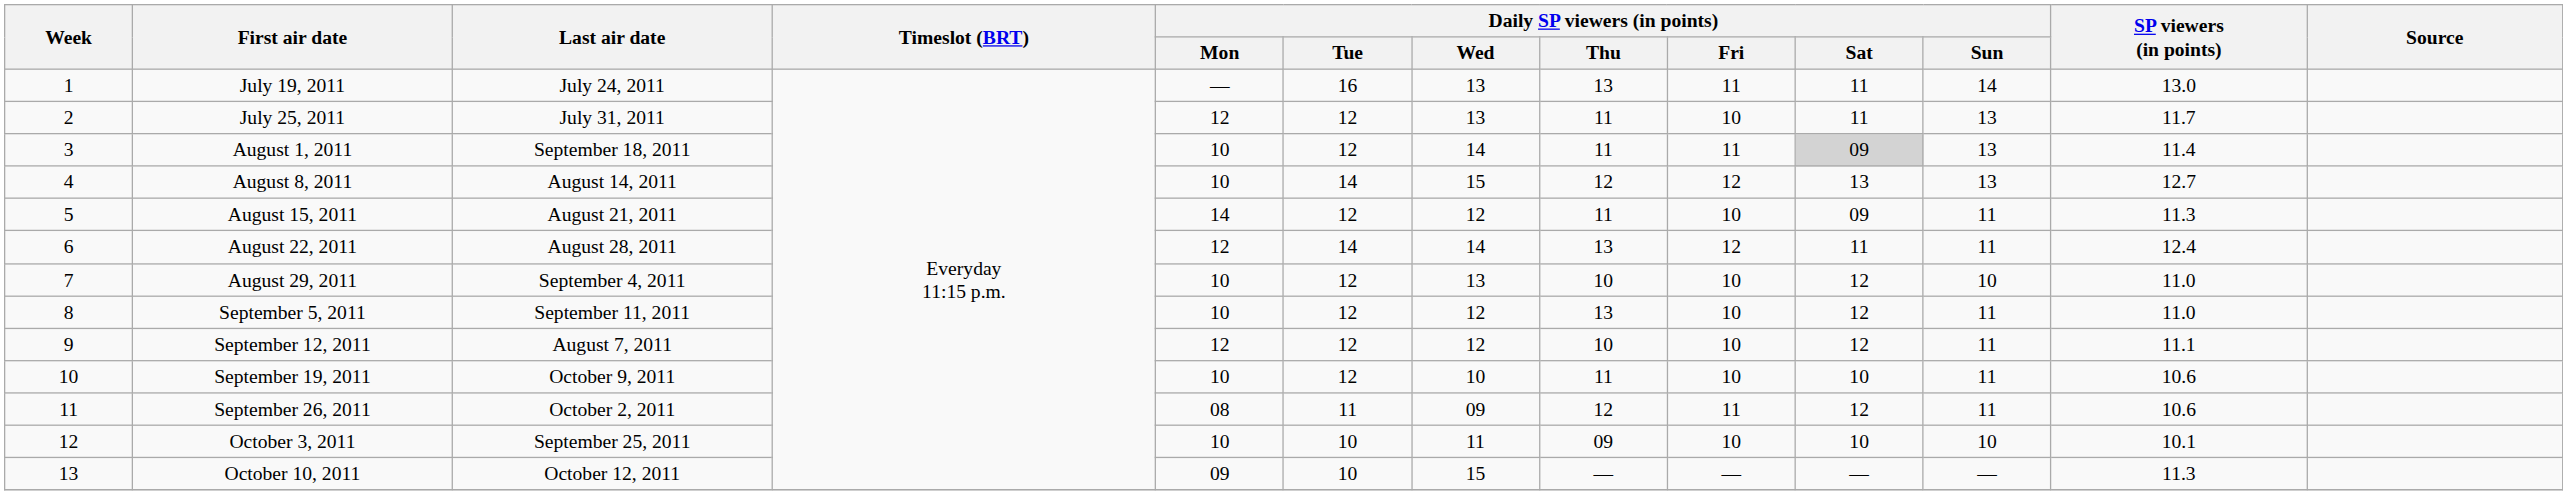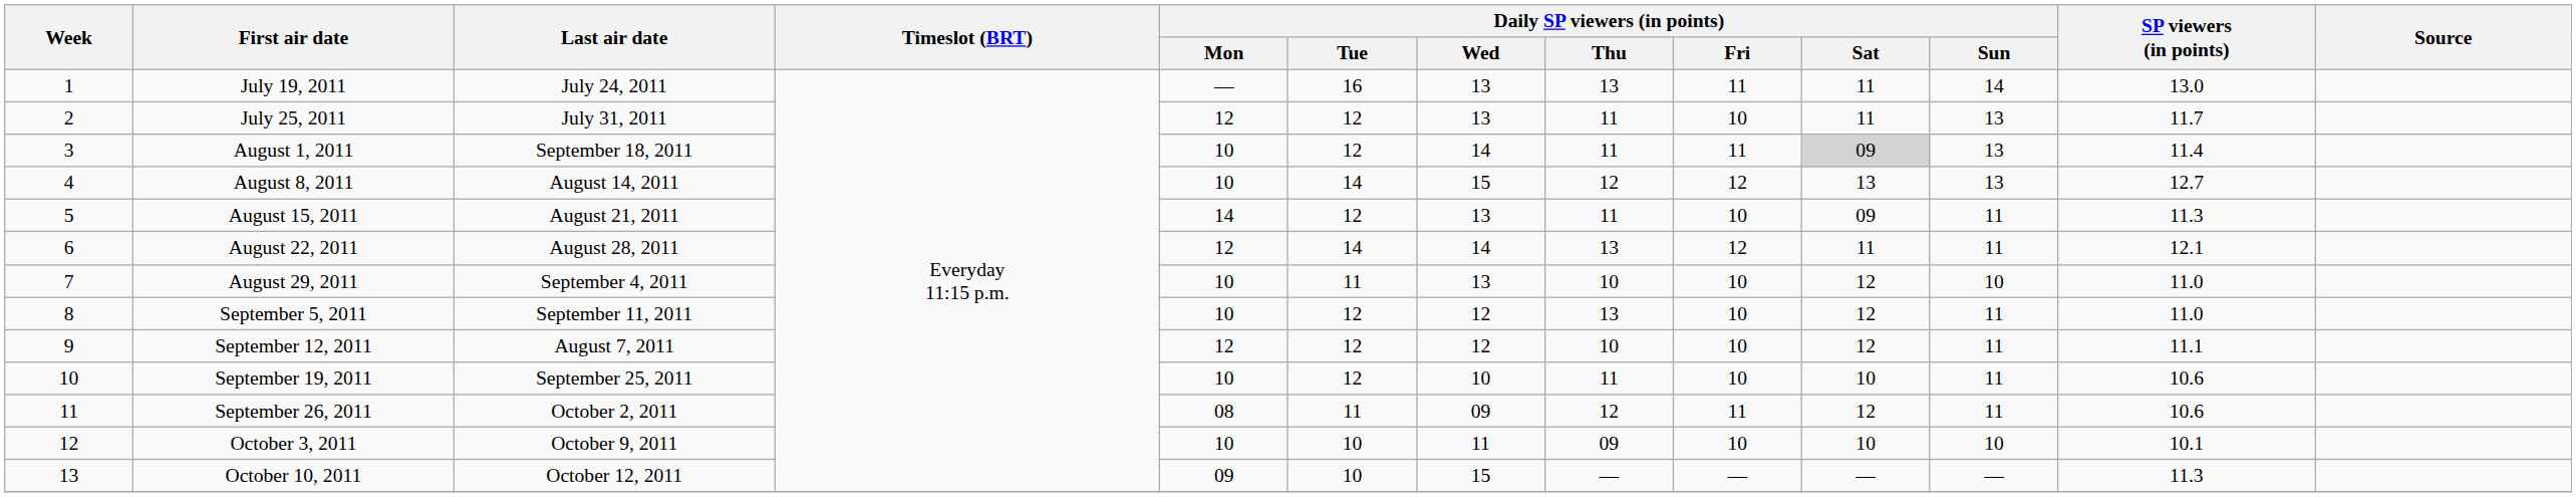 <table class="wikitable sortable" style="text-align:center; font-size:95%; width: 100%">
 <tr>
 <th rowspan=2 style="width:05.0%;">Week</th>
 <th rowspan=2 style="width:12.5%;">First air date</th>
 <th rowspan=2 style="width:12.5%;">Last air date</th>
 <th rowspan=2 style="width:15.0%;">Timeslot (<a href='#'>BRT</a>)</th>
 <th colspan=7 style="width:35.0%;">Daily <a href='#'>SP</a> viewers (in points)</th>
 <th rowspan=2 style="width:10.0%;"><a href='#'>SP</a> viewers<br>(in points)</th>
 <th rowspan=2 style="width:10.0%;">Source</th>
 </tr>
 <tr>
 <th style="width:05.0%;">Mon</th>
 <th style="width:05.0%;">Tue</th>
 <th style="width:05.0%;">Wed</th>
 <th style="width:05.0%;">Thu</th>
 <th style="width:05.0%;">Fri</th>
 <th style="width:05.0%;">Sat</th>
 <th style="width:05.0%;">Sun</th>
 </tr>
 <tr>
 <td>1</td>
 <td>July 19, 2011</td>
 <td>July 24, 2011</td>
 <td rowspan=13>Everyday<br>11:15 p.m.</td>
 <td>—</td>
 <td>16</td>
 <td>13</td>
 <td>13</td>
 <td>11</td>
 <td>11</td>
 <td>14</td>
 <td>13.0</td>
 <td></td>
 </tr>
 <tr>
 <td>2</td>
 <td>July 25, 2011</td>
 <td>July 31, 2011</td>
 <td>12</td>
 <td>12</td>
 <td>13</td>
 <td>11</td>
 <td>10</td>
 <td>11</td>
 <td>13</td>
 <td>11.7</td>
 <td></td>
 </tr>
 <tr>
 <td>3</td>
 <td>August 1, 2011</td>
 <td>September 18, 2011</td>
 <td>10</td>
 <td>12</td>
 <td>14</td>
 <td>11</td>
 <td>11</td>
 <td style="background: lightgrey;">09</td>
 <td>13</td>
 <td>11.4</td>
 <td></td>
 </tr>
 <tr>
 <td>4</td>
 <td>August 8, 2011</td>
 <td>August 14, 2011</td>
 <td>10</td>
 <td>14</td>
 <td>15</td>
 <td>12</td>
 <td>12</td>
 <td>13</td>
 <td>13</td>
 <td>12.7</td>
 <td></td>
 </tr>
 <tr>
 <td>5</td>
 <td>August 15, 2011</td>
 <td>August 21, 2011</td>
 <td>14</td>
 <td>12</td>
-<td>12</td>
+<td>13</td>
 <td>11</td>
 <td>10</td>
 <td>09</td>
 <td>11</td>
 <td>11.3</td>
 <td></td>
 </tr>
 <tr>
 <td>6</td>
 <td>August 22, 2011</td>
 <td>August 28, 2011</td>
 <td>12</td>
 <td>14</td>
 <td>14</td>
 <td>13</td>
 <td>12</td>
 <td>11</td>
 <td>11</td>
-<td>12.4</td>
+<td>12.1</td>
 <td></td>
 </tr>
 <tr>
 <td>7</td>
 <td>August 29, 2011</td>
 <td>September 4, 2011</td>
 <td>10</td>
-<td>12</td>
+<td>11</td>
 <td>13</td>
 <td>10</td>
 <td>10</td>
 <td>12</td>
 <td>10</td>
 <td>11.0</td>
 <td></td>
 </tr>
 <tr>
 <td>8</td>
 <td>September 5, 2011</td>
 <td>September 11, 2011</td>
 <td>10</td>
 <td>12</td>
 <td>12</td>
 <td>13</td>
 <td>10</td>
 <td>12</td>
 <td>11</td>
 <td>11.0</td>
 <td></td>
 </tr>
 <tr>
 <td>9</td>
 <td>September 12, 2011</td>
 <td>August 7, 2011</td>
 <td>12</td>
 <td>12</td>
 <td>12</td>
 <td>10</td>
 <td>10</td>
 <td>12</td>
 <td>11</td>
 <td>11.1</td>
 <td></td>
 </tr>
 <tr>
 <td>10</td>
 <td>September 19, 2011</td>
-<td>October 9, 2011</td>
+<td>September 25, 2011</td>
 <td>10</td>
 <td>12</td>
 <td>10</td>
 <td>11</td>
 <td>10</td>
 <td>10</td>
 <td>11</td>
 <td>10.6</td>
 <td></td>
 </tr>
 <tr>
 <td>11</td>
 <td>September 26, 2011</td>
 <td>October 2, 2011</td>
 <td>08</td>
 <td>11</td>
 <td>09</td>
 <td>12</td>
 <td>11</td>
 <td>12</td>
 <td>11</td>
 <td>10.6</td>
 <td></td>
 </tr>
 <tr>
 <td>12</td>
 <td>October 3, 2011</td>
-<td>September 25, 2011</td>
+<td>October 9, 2011</td>
 <td>10</td>
 <td>10</td>
 <td>11</td>
 <td>09</td>
 <td>10</td>
 <td>10</td>
 <td>10</td>
 <td>10.1</td>
 <td></td>
 </tr>
 <tr>
 <td>13</td>
 <td>October 10, 2011</td>
 <td>October 12, 2011</td>
 <td>09</td>
 <td>10</td>
 <td>15</td>
 <td>—</td>
 <td>—</td>
 <td>—</td>
 <td>—</td>
 <td>11.3</td>
 <td></td>
 </tr>
 <tr>
 </tr>
 </table>
